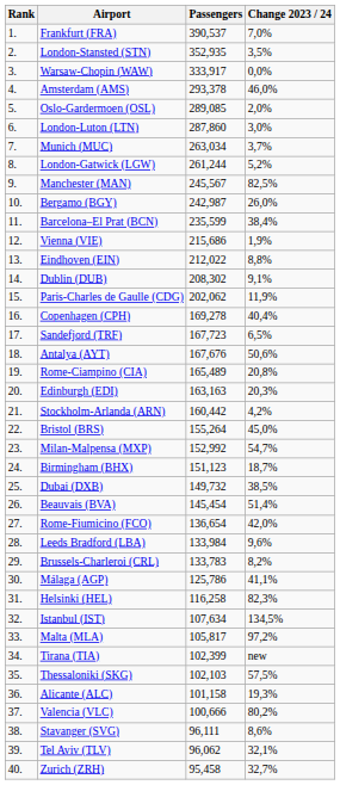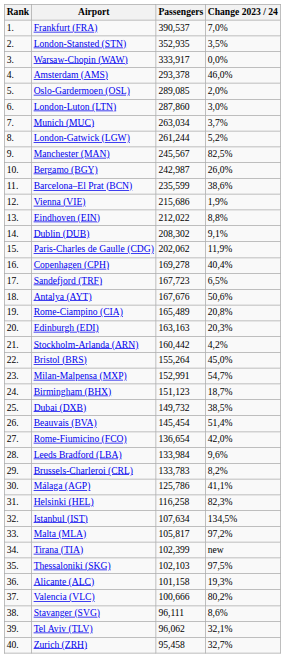 <table class="wikitable" style="font-size: 80%">
 <tr>
 <th>Rank</th>
 <th>Airport</th>
 <th>Passengers</th>
 <th>Change 2023 / 24</th>
 </tr>
 <tr>
 <td>1.</td>
 <td> <a href='#'>Frankfurt (FRA)</a></td>
 <td>390,537</td>
 <td> 7,0%</td>
 </tr>
 <tr>
 <td>2.</td>
 <td> <a href='#'>London-Stansted (STN)</a></td>
 <td>352,935</td>
 <td> 3,5%</td>
 </tr>
 <tr>
 <td>3.</td>
 <td> <a href='#'>Warsaw-Chopin (WAW)</a></td>
 <td>333,917</td>
 <td> 0,0%</td>
 </tr>
 <tr>
 <td>4.</td>
 <td> <a href='#'>Amsterdam (AMS)</a></td>
 <td>293,378</td>
 <td> 46,0%</td>
 </tr>
 <tr>
 <td>5.</td>
 <td> <a href='#'>Oslo-Gardermoen (OSL)</a></td>
 <td>289,085</td>
 <td> 2,0%</td>
 </tr>
 <tr>
 <td>6.</td>
 <td> <a href='#'>London-Luton (LTN)</a></td>
 <td>287,860</td>
 <td> 3,0%</td>
 </tr>
 <tr>
 <td>7.</td>
 <td> <a href='#'>Munich (MUC)</a></td>
 <td>263,034</td>
 <td> 3,7%</td>
 </tr>
 <tr>
 <td>8.</td>
 <td> <a href='#'>London-Gatwick (LGW)</a></td>
 <td>261,244</td>
 <td> 5,2%</td>
 </tr>
 <tr>
 <td>9.</td>
 <td> <a href='#'>Manchester (MAN)</a></td>
 <td>245,567</td>
 <td> 82,5%</td>
 </tr>
 <tr>
 <td>10.</td>
 <td> <a href='#'>Bergamo (BGY)</a></td>
 <td>242,987</td>
 <td> 26,0%</td>
 </tr>
 <tr>
 <td>11.</td>
 <td> <a href='#'>Barcelona–El Prat (BCN)</a></td>
 <td>235,599</td>
-<td> 38,4%</td>
+<td> 38,6%</td>
 </tr>
 <tr>
 <td>12.</td>
 <td> <a href='#'>Vienna (VIE)</a></td>
 <td>215,686</td>
 <td> 1,9%</td>
 </tr>
 <tr>
 <td>13.</td>
 <td> <a href='#'>Eindhoven (EIN)</a></td>
 <td>212,022</td>
 <td> 8,8%</td>
 </tr>
 <tr>
 <td>14.</td>
 <td> <a href='#'>Dublin (DUB)</a></td>
 <td>208,302</td>
 <td> 9,1%</td>
 </tr>
 <tr>
 <td>15.</td>
 <td> <a href='#'>Paris-Charles de Gaulle (CDG)</a></td>
 <td>202,062</td>
 <td> 11,9%</td>
 </tr>
 <tr>
 <td>16.</td>
 <td> <a href='#'>Copenhagen (CPH)</a></td>
 <td>169,278</td>
 <td> 40,4%</td>
 </tr>
 <tr>
 <td>17.</td>
 <td> <a href='#'>Sandefjord (TRF)</a></td>
 <td>167,723</td>
 <td> 6,5%</td>
 </tr>
 <tr>
 <td>18.</td>
 <td> <a href='#'>Antalya (AYT)</a></td>
 <td>167,676</td>
 <td> 50,6%</td>
 </tr>
 <tr>
 <td>19.</td>
 <td> <a href='#'>Rome-Ciampino (CIA)</a></td>
 <td>165,489</td>
 <td> 20,8%</td>
 </tr>
 <tr>
 <td>20.</td>
 <td> <a href='#'>Edinburgh (EDI)</a></td>
 <td>163,163</td>
 <td> 20,3%</td>
 </tr>
 <tr>
 <td>21.</td>
 <td> <a href='#'>Stockholm-Arlanda (ARN)</a></td>
 <td>160,442</td>
 <td> 4,2%</td>
 </tr>
 <tr>
 <td>22.</td>
 <td> <a href='#'>Bristol (BRS)</a></td>
 <td>155,264</td>
 <td> 45,0%</td>
 </tr>
 <tr>
 <td>23.</td>
 <td> <a href='#'>Milan-Malpensa (MXP)</a></td>
-<td>152,992</td>
+<td>152,991</td>
 <td> 54,7%</td>
 </tr>
 <tr>
 <td>24.</td>
 <td> <a href='#'>Birmingham (BHX)</a></td>
 <td>151,123</td>
 <td> 18,7%</td>
 </tr>
 <tr>
 <td>25.</td>
 <td> <a href='#'>Dubai (DXB)</a></td>
 <td>149,732</td>
 <td> 38,5%</td>
 </tr>
 <tr>
 <td>26.</td>
 <td> <a href='#'>Beauvais (BVA)</a></td>
 <td>145,454</td>
 <td> 51,4%</td>
 </tr>
 <tr>
 <td>27.</td>
 <td> <a href='#'>Rome-Fiumicino (FCO)</a></td>
 <td>136,654</td>
 <td> 42,0%</td>
 </tr>
 <tr>
 <td>28.</td>
 <td> <a href='#'>Leeds Bradford (LBA)</a></td>
 <td>133,984</td>
 <td> 9,6%</td>
 </tr>
 <tr>
 <td>29.</td>
 <td> <a href='#'>Brussels-Charleroi (CRL)</a></td>
 <td>133,783</td>
 <td> 8,2%</td>
 </tr>
 <tr>
 <td>30.</td>
 <td> <a href='#'>Málaga (AGP)</a></td>
 <td>125,786</td>
 <td> 41,1%</td>
 </tr>
 <tr>
 <td>31.</td>
 <td> <a href='#'>Helsinki (HEL)</a></td>
 <td>116,258</td>
 <td> 82,3%</td>
 </tr>
 <tr>
 <td>32.</td>
 <td> <a href='#'>Istanbul (IST)</a></td>
 <td>107,634</td>
 <td> 134,5%</td>
 </tr>
 <tr>
 <td>33.</td>
 <td> <a href='#'>Malta (MLA)</a></td>
 <td>105,817</td>
 <td> 97,2%</td>
 </tr>
 <tr>
 <td>34.</td>
 <td> <a href='#'>Tirana (TIA)</a></td>
 <td>102,399</td>
 <td>new</td>
 </tr>
 <tr>
 <td>35.</td>
 <td> <a href='#'>Thessaloniki (SKG)</a></td>
 <td>102,103</td>
-<td> 57,5%</td>
+<td> 97,5%</td>
 </tr>
 <tr>
 <td>36.</td>
 <td> <a href='#'>Alicante (ALC)</a></td>
 <td>101,158</td>
 <td> 19,3%</td>
 </tr>
 <tr>
 <td>37.</td>
 <td> <a href='#'>Valencia (VLC)</a></td>
 <td>100,666</td>
 <td> 80,2%</td>
 </tr>
 <tr>
 <td>38.</td>
 <td> <a href='#'>Stavanger (SVG)</a></td>
 <td>96,111</td>
 <td> 8,6%</td>
 </tr>
 <tr>
 <td>39.</td>
 <td> <a href='#'>Tel Aviv (TLV)</a></td>
 <td>96,062</td>
 <td> 32,1%</td>
 </tr>
 <tr>
 <td>40.</td>
 <td> <a href='#'>Zurich (ZRH)</a></td>
 <td>95,458</td>
 <td> 32,7%</td>
 </tr>
 </table>
